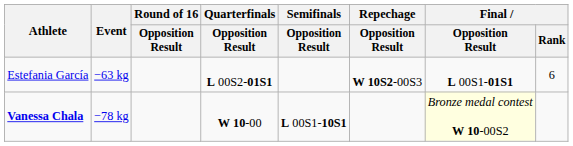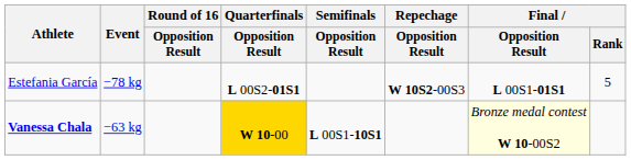 <table class="wikitable" style="font-size:90%">
 <tr>
 <th rowspan=2>Athlete</th>
 <th rowspan=2>Event</th>
 <th>Round of 16</th>
 <th>Quarterfinals</th>
 <th>Semifinals</th>
 <th>Repechage</th>
 <th colspan=2>Final / </th>
 </tr>
 <tr style="font-size:95%">
 <th>Opposition<br>Result</th>
 <th>Opposition<br>Result</th>
 <th>Opposition<br>Result</th>
 <th>Opposition<br>Result</th>
 <th>Opposition<br>Result</th>
 <th>Rank</th>
 </tr>
 <tr align=center>
 <td style="text-align:left"><a href='#'>Estefania García</a></td>
-<td align=left><a href='#'>−63 kg</a></td>
+<td align=left><a href='#'>−78 kg</a></td>
 <td></td>
 <td><br><strong>L</strong> 00S2-<strong>01S1</strong></td>
 <td></td>
 <td><br><strong>W</strong> <strong>10S2</strong>-00S3</td>
 <td><br><strong>L</strong> 00S1-<strong>01S1</strong></td>
-<td>6</td>
+<td>5</td>
 </tr>
 <tr align=center>
 <td style="text-align:left"><strong><a href='#'>Vanessa Chala</a></strong></td>
-<td align=left><a href='#'>−78 kg</a></td>
+<td align=left><a href='#'>−63 kg</a></td>
 <td></td>
-<td><br><strong>W</strong> <strong>10</strong>-00</td>
+<td style="background: gold;"><br><strong>W</strong> <strong>10</strong>-00</td>
 <td><br><strong>L</strong> 00S1-<strong>10S1</strong></td>
 <td></td>
 <td style="background: lightyellow;"><em>Bronze medal contest</em><br><br><strong>W</strong> <strong>10</strong>-00S2</td>
 <td></td>
 </tr>
 </table>
